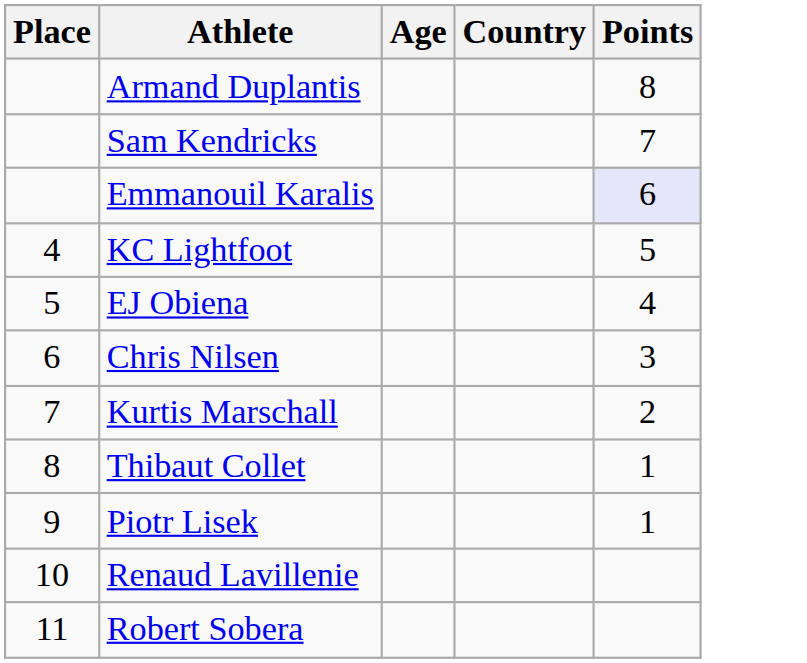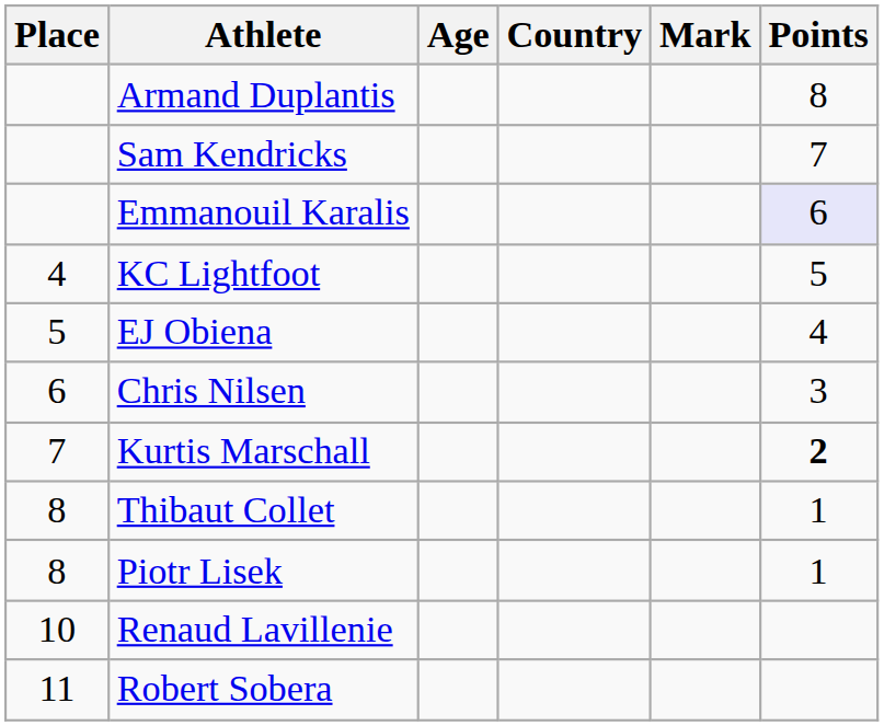 <table class="wikitable mw-datatable sortable">
 <tr>
 <th>Place</th>
 <th>Athlete</th>
 <th>Age</th>
 <th>Country</th>
+<th>Mark</th>
 <th>Points</th>
 </tr>
 <tr>
 <td align=center></td>
 <td><a href='#'>Armand Duplantis</a></td>
+<td></td>
 <td></td>
 <td></td>
 <td align=center>8</td>
 </tr>
 <tr>
 <td align=center></td>
 <td><a href='#'>Sam Kendricks</a></td>
 <td></td>
 <td></td>
+<td></td>
 <td align=center>7</td>
 </tr>
 <tr>
 <td align=center></td>
 <td><a href='#'>Emmanouil Karalis</a></td>
+<td></td>
 <td></td>
 <td></td>
 <td align=center style="background: lavender;">6</td>
 </tr>
 <tr>
 <td align=center>4</td>
 <td><a href='#'>KC Lightfoot</a></td>
 <td></td>
 <td></td>
+<td></td>
 <td align=center>5</td>
 </tr>
 <tr>
 <td align=center>5</td>
 <td><a href='#'>EJ Obiena</a></td>
+<td></td>
 <td></td>
 <td></td>
 <td align=center>4</td>
 </tr>
 <tr>
 <td align=center>6</td>
 <td><a href='#'>Chris Nilsen</a></td>
 <td></td>
 <td></td>
+<td></td>
 <td align=center>3</td>
 </tr>
 <tr>
 <td align=center>7</td>
 <td><a href='#'>Kurtis Marschall</a></td>
 <td></td>
 <td></td>
-<td align=center>2</td>
+<td></td>
+<td align=center><strong>2</strong></td>
 </tr>
 <tr>
 <td align=center>8</td>
 <td><a href='#'>Thibaut Collet</a></td>
 <td></td>
 <td></td>
+<td></td>
 <td align=center>1</td>
 </tr>
 <tr>
-<td align=center>9</td>
+<td align=center>8</td>
 <td><a href='#'>Piotr Lisek</a></td>
+<td></td>
 <td></td>
 <td></td>
 <td align=center>1</td>
 </tr>
 <tr>
 <td align=center>10</td>
 <td><a href='#'>Renaud Lavillenie</a></td>
 <td></td>
 <td></td>
+<td></td>
 <td align=center></td>
 </tr>
 <tr>
 <td align=center>11</td>
 <td><a href='#'>Robert Sobera</a></td>
 <td></td>
 <td></td>
+<td></td>
 <td align=center></td>
 </tr>
 </table>
